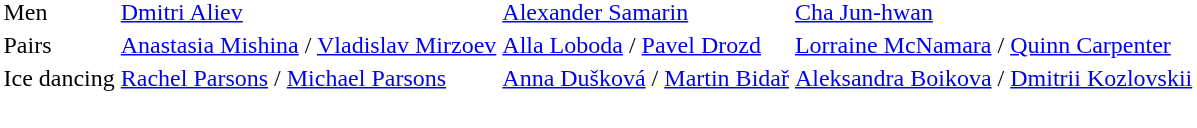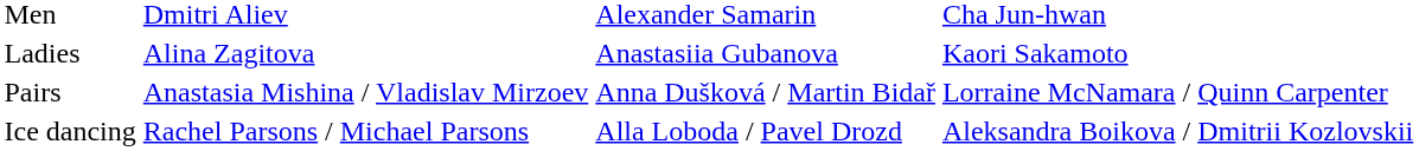 <table>
 <tr>
 <td>Men</td>
 <td> <a href='#'>Dmitri Aliev</a></td>
 <td> <a href='#'>Alexander Samarin</a></td>
 <td> <a href='#'>Cha Jun-hwan</a></td>
 </tr>
 <tr>
+<td>Ladies</td>
+<td> <a href='#'>Alina Zagitova</a></td>
+<td> <a href='#'>Anastasiia Gubanova</a></td>
+<td> <a href='#'>Kaori Sakamoto</a></td>
+</tr>
+<tr>
 <td>Pairs</td>
 <td> <a href='#'>Anastasia Mishina</a> / <a href='#'>Vladislav Mirzoev</a></td>
-<td> <a href='#'>Alla Loboda</a> / <a href='#'>Pavel Drozd</a></td>
+<td> <a href='#'>Anna Dušková</a> / <a href='#'>Martin Bidař</a></td>
 <td> <a href='#'>Lorraine McNamara</a> / <a href='#'>Quinn Carpenter</a></td>
 </tr>
 <tr>
 <td>Ice dancing</td>
 <td> <a href='#'>Rachel Parsons</a> / <a href='#'>Michael Parsons</a></td>
-<td> <a href='#'>Anna Dušková</a> / <a href='#'>Martin Bidař</a></td>
+<td> <a href='#'>Alla Loboda</a> / <a href='#'>Pavel Drozd</a></td>
 <td> <a href='#'>Aleksandra Boikova</a> / <a href='#'>Dmitrii Kozlovskii</a></td>
 </tr>
 </table>
